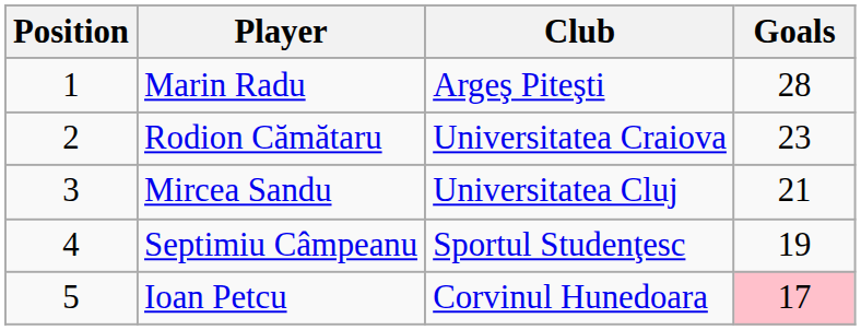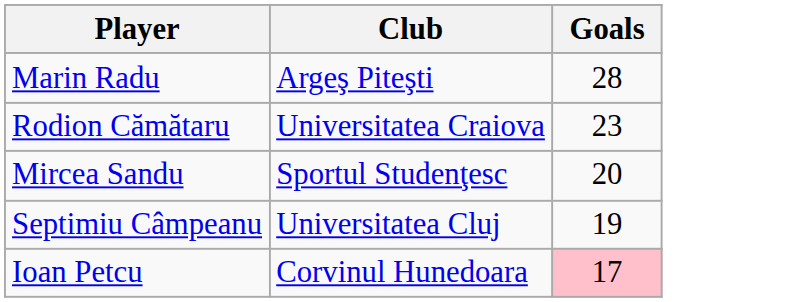 <table class="wikitable">
 <tr>
-<th width="50px">Position</th>
 <th>Player</th>
 <th>Club</th>
 <th width="50px">Goals</th>
 </tr>
 <tr>
-<td rowspan=1 align="center">1</td>
 <td><a href='#'>Marin Radu</a></td>
 <td><a href='#'>Argeş Piteşti</a></td>
 <td align=center>28</td>
 </tr>
 <tr>
-<td rowspan=1 align="center">2</td>
 <td><a href='#'>Rodion Cămătaru</a></td>
 <td><a href='#'>Universitatea Craiova</a></td>
 <td align=center>23</td>
 </tr>
 <tr>
-<td rowspan=1 align="center">3</td>
 <td><a href='#'>Mircea Sandu</a></td>
-<td><a href='#'>Universitatea Cluj</a></td>
-<td align=center>21</td>
+<td><a href='#'>Sportul Studenţesc</a></td>
+<td align=center>20</td>
 </tr>
 <tr>
-<td rowspan=1 align="center">4</td>
 <td><a href='#'>Septimiu Câmpeanu</a></td>
-<td><a href='#'>Sportul Studenţesc</a></td>
+<td><a href='#'>Universitatea Cluj</a></td>
 <td align=center>19</td>
 </tr>
 <tr>
-<td rowspan=1 align="center">5</td>
 <td><a href='#'>Ioan Petcu</a></td>
 <td><a href='#'>Corvinul Hunedoara</a></td>
 <td align=center style="background: pink;">17</td>
 </tr>
 </table>
